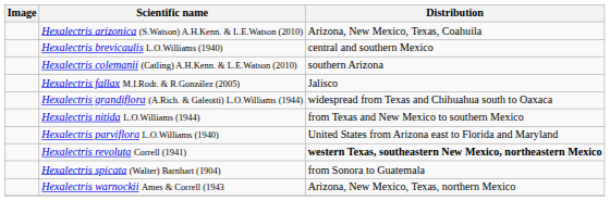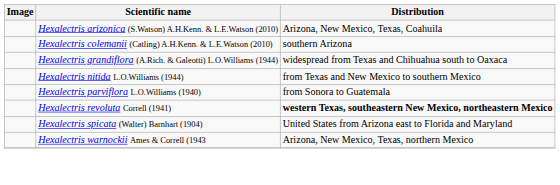 <table class="wikitable">
 <tr>
 <th>Image</th>
 <th>Scientific name</th>
 <th>Distribution</th>
 </tr>
 <tr>
 <td></td>
 <td><em><a href='#'>Hexalectris arizonica</a></em> <small> (S.Watson) A.H.Kenn. & L.E.Watson (2010)</small></td>
 <td>Arizona, New Mexico, Texas, Coahuila</td>
 </tr>
 <tr>
 <td></td>
-<td><em><a href='#'>Hexalectris brevicaulis</a></em> <small> L.O.Williams (1940)</small></td>
-<td>central and southern Mexico</td>
-</tr>
-<tr>
-<td></td>
 <td><em><a href='#'>Hexalectris colemanii</a></em> <small> (Catling) A.H.Kenn. & L.E.Watson (2010)</small></td>
 <td>southern Arizona</td>
-</tr>
-<tr>
-<td></td>
-<td><em><a href='#'>Hexalectris fallax</a></em> <small> M.I.Rodr. & R.González (2005)</small></td>
-<td>Jalisco</td>
 </tr>
 <tr>
 <td></td>
 <td><em><a href='#'>Hexalectris grandiflora</a></em> <small> (A.Rich. & Galeotti) L.O.Williams (1944)</small></td>
 <td>widespread from Texas and Chihuahua south to Oaxaca</td>
 </tr>
 <tr>
 <td></td>
 <td><em><a href='#'>Hexalectris nitida</a></em> <small> L.O.Williams (1944)</small></td>
 <td>from Texas and New Mexico to southern Mexico</td>
 </tr>
 <tr>
 <td></td>
 <td><em><a href='#'>Hexalectris parviflora</a></em> <small> L.O.Williams (1940)</small></td>
-<td>United States from Arizona east to Florida and Maryland</td>
+<td>from Sonora to Guatemala</td>
 </tr>
 <tr>
 <td></td>
 <td><em><a href='#'>Hexalectris revoluta</a></em> <small> Correll (1941)</small></td>
 <td><strong>western Texas, southeastern New Mexico, northeastern Mexico</strong></td>
 </tr>
 <tr>
 <td></td>
 <td><em><a href='#'>Hexalectris spicata</a></em> <small> (Walter) Barnhart (1904)</small></td>
-<td>from Sonora to Guatemala</td>
+<td>United States from Arizona east to Florida and Maryland</td>
 </tr>
 <tr>
 <td></td>
 <td><em><a href='#'>Hexalectris warnockii</a></em> <small> Ames & Correll  (1943</small></td>
 <td>Arizona, New Mexico, Texas, northern Mexico</td>
 </tr>
 <tr>
 </tr>
 </table>
